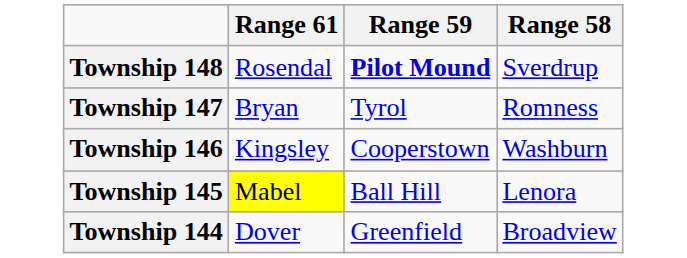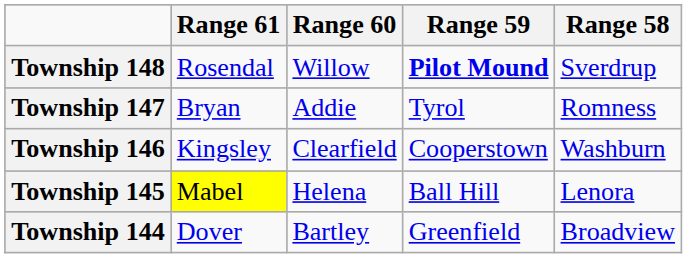 <table class="wikitable" style="margin-left: auto; margin-right: auto; border: none;">
 <tr>
 <td></td>
 <th scope="col">Range 61</th>
+<th scope="col">Range 60</th>
 <th scope="col">Range 59</th>
 <th scope="col">Range 58</th>
 </tr>
 <tr>
 <th scope="col">Township 148</th>
 <td><a href='#'>Rosendal</a></td>
+<td><a href='#'>Willow</a></td>
 <td><strong><a href='#'>Pilot Mound</a></strong></td>
 <td><a href='#'>Sverdrup</a></td>
 </tr>
 <tr>
 <th scope="col">Township 147</th>
 <td><a href='#'>Bryan</a></td>
+<td><a href='#'>Addie</a></td>
 <td><a href='#'>Tyrol</a></td>
 <td><a href='#'>Romness</a></td>
 </tr>
 <tr>
 <th scope="col">Township 146</th>
 <td><a href='#'>Kingsley</a></td>
+<td><a href='#'>Clearfield</a></td>
 <td><a href='#'>Cooperstown</a></td>
 <td><a href='#'>Washburn</a></td>
 </tr>
 <tr>
 <th scope="col">Township 145</th>
 <td style="background: yellow">Mabel</td>
+<td><a href='#'>Helena</a></td>
 <td><a href='#'>Ball Hill</a></td>
 <td><a href='#'>Lenora</a></td>
 </tr>
 <tr>
 <th scope="col">Township 144</th>
 <td><a href='#'>Dover</a></td>
+<td><a href='#'>Bartley</a></td>
 <td><a href='#'>Greenfield</a></td>
 <td><a href='#'>Broadview</a></td>
 </tr>
 </table>
